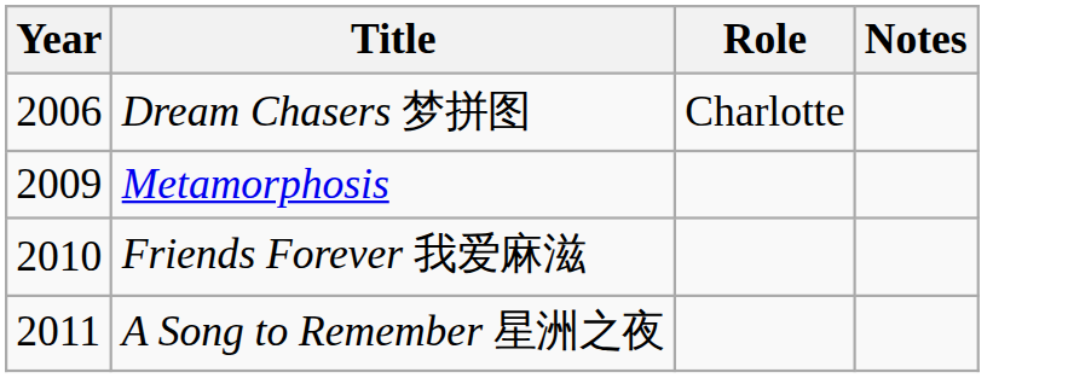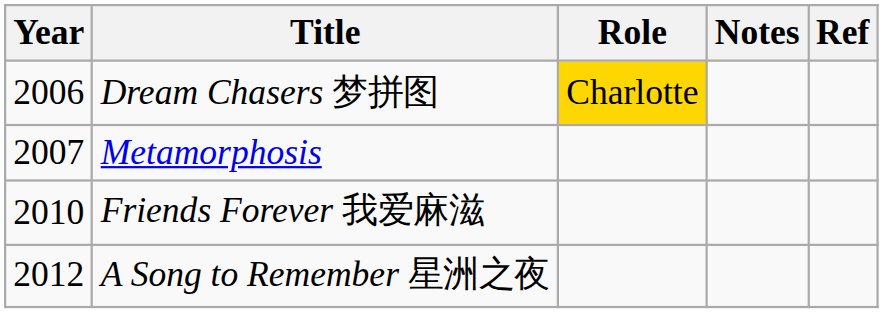 <table class="wikitable">
 <tr>
 <th>Year</th>
 <th>Title</th>
 <th>Role</th>
 <th class="unsortable">Notes</th>
+<th>Ref</th>
 </tr>
 <tr>
 <td>2006</td>
 <td><em>Dream Chasers</em> 梦拼图</td>
-<td>Charlotte</td>
+<td style="background: gold;">Charlotte</td>
+<td></td>
 <td></td>
 </tr>
 <tr>
-<td>2009</td>
+<td>2007</td>
 <td><a href='#'><em>Metamorphosis</em></a></td>
+<td></td>
 <td></td>
 <td></td>
 </tr>
 <tr>
 <td>2010</td>
 <td><em>Friends Forever</em> 我爱麻滋</td>
 <td></td>
 <td></td>
+<td></td>
 </tr>
 <tr>
-<td>2011</td>
+<td>2012</td>
 <td><em>A Song to Remember</em> 星洲之夜</td>
+<td></td>
 <td></td>
 <td></td>
 </tr>
 </table>
